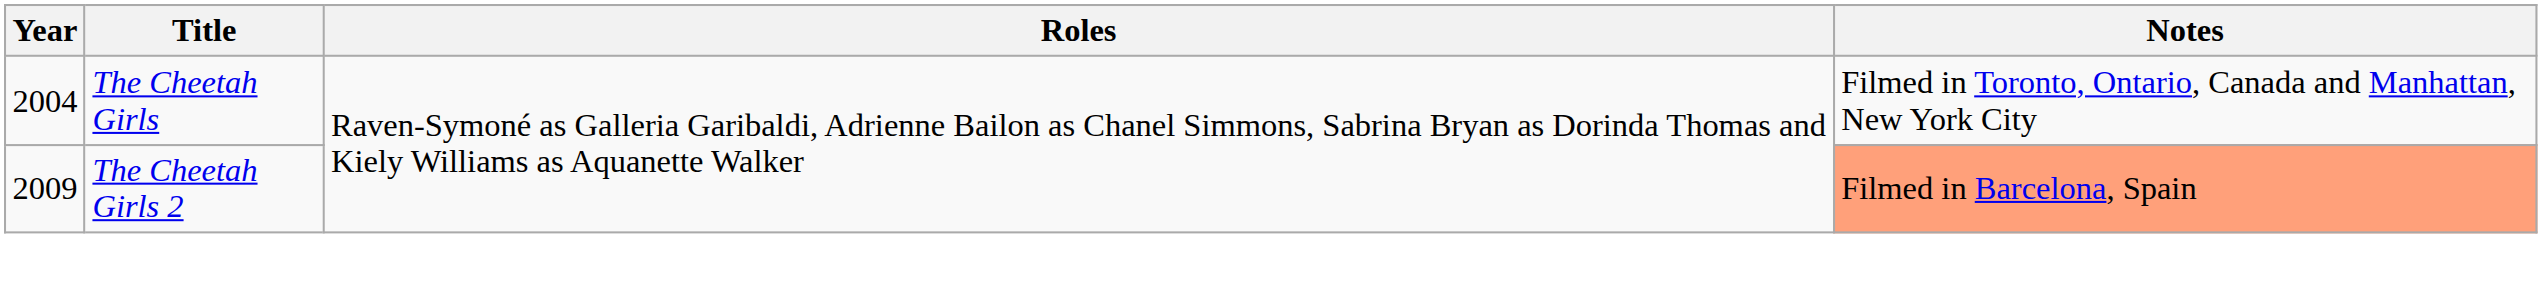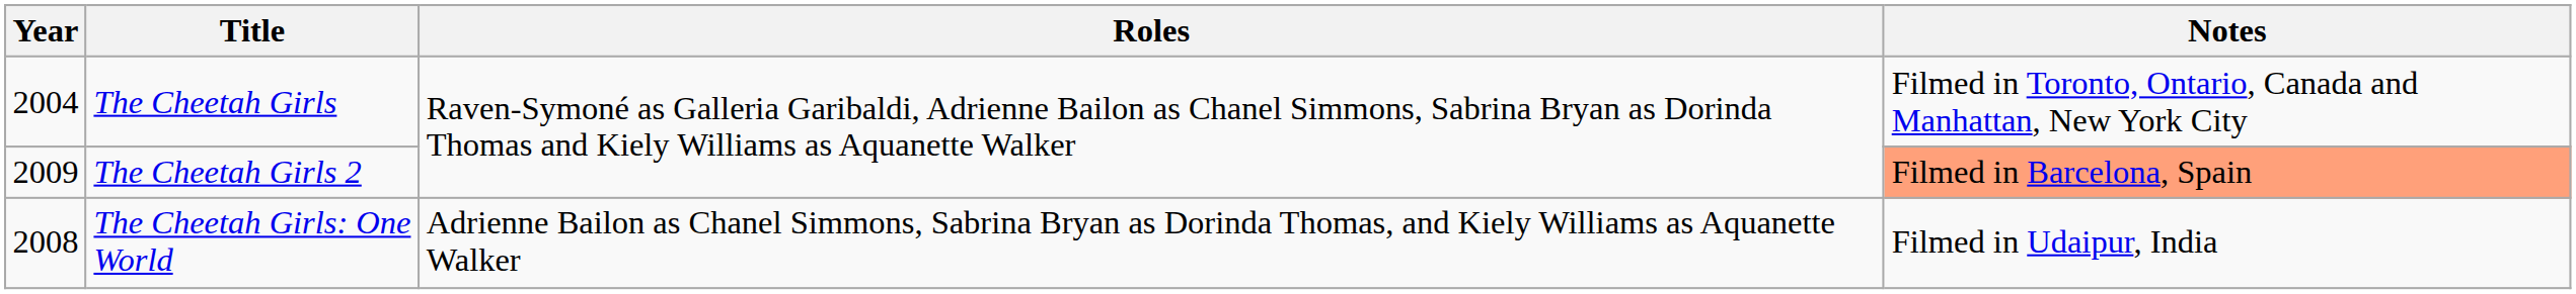 <table class="wikitable">
 <tr>
 <th>Year</th>
 <th>Title</th>
 <th>Roles</th>
 <th>Notes</th>
 </tr>
 <tr>
 <td>2004</td>
 <td><em><a href='#'>The Cheetah Girls</a></em></td>
 <td rowspan=2>Raven-Symoné as Galleria Garibaldi, Adrienne Bailon as Chanel Simmons, Sabrina Bryan as Dorinda Thomas and Kiely Williams as Aquanette Walker</td>
 <td>Filmed in <a href='#'>Toronto, Ontario</a>, Canada and <a href='#'>Manhattan</a>, New York City</td>
 </tr>
 <tr>
 <td>2009</td>
 <td><em><a href='#'>The Cheetah Girls 2</a></em></td>
 <td style="background: lightsalmon;">Filmed in <a href='#'>Barcelona</a>, Spain</td>
 </tr>
+<tr>
+<td>2008</td>
+<td><em><a href='#'>The Cheetah Girls: One World</a></em></td>
+<td>Adrienne Bailon as Chanel Simmons, Sabrina Bryan as Dorinda Thomas, and Kiely Williams as Aquanette Walker</td>
+<td>Filmed in <a href='#'>Udaipur</a>, India</td>
+</tr>
 </table>
